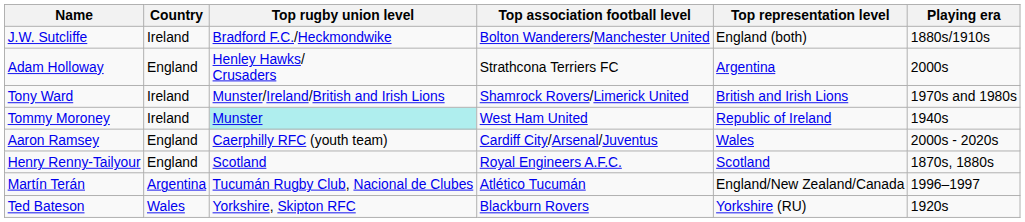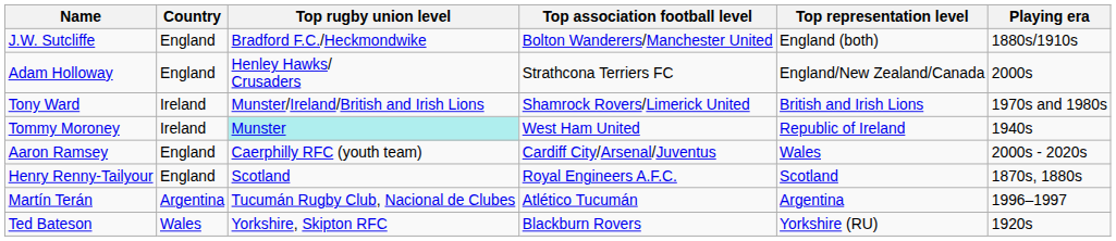 <table class="wikitable" style="font-size: 95%;">
 <tr>
 <th>Name</th>
 <th>Country</th>
 <th>Top rugby union level</th>
 <th>Top association football level</th>
 <th>Top representation level</th>
 <th>Playing era</th>
 </tr>
 <tr>
 <td><a href='#'>J.W. Sutcliffe</a></td>
-<td>Ireland</td>
+<td>England</td>
 <td><a href='#'>Bradford F.C.</a>/<a href='#'>Heckmondwike</a></td>
 <td><a href='#'>Bolton Wanderers</a>/<a href='#'>Manchester United</a></td>
 <td>England (both)</td>
 <td>1880s/1910s</td>
 </tr>
 <tr>
 <td><a href='#'>Adam Holloway</a></td>
 <td>England</td>
 <td><a href='#'>Henley Hawks</a>/<br><a href='#'>Crusaders</a></td>
 <td>Strathcona Terriers FC</td>
-<td><a href='#'>Argentina</a></td>
+<td>England/New Zealand/Canada</td>
 <td>2000s</td>
 </tr>
 <tr>
 <td><a href='#'>Tony Ward</a></td>
 <td>Ireland</td>
 <td><a href='#'>Munster</a>/<a href='#'>Ireland</a>/<a href='#'>British and Irish Lions</a></td>
 <td><a href='#'>Shamrock Rovers</a>/<a href='#'>Limerick United</a></td>
 <td><a href='#'>British and Irish Lions</a></td>
 <td>1970s and 1980s</td>
 </tr>
 <tr>
 <td><a href='#'>Tommy Moroney</a></td>
 <td>Ireland</td>
 <td style="background: paleturquoise;"><a href='#'>Munster</a></td>
 <td><a href='#'>West Ham United</a></td>
 <td><a href='#'>Republic of Ireland</a></td>
 <td>1940s</td>
 </tr>
 <tr>
 <td><a href='#'>Aaron Ramsey</a></td>
 <td>England</td>
 <td><a href='#'>Caerphilly RFC</a> (youth team)</td>
 <td><a href='#'>Cardiff City</a>/<a href='#'>Arsenal</a>/<a href='#'>Juventus</a></td>
 <td><a href='#'>Wales</a></td>
 <td>2000s - 2020s</td>
 </tr>
 <tr>
 <td><a href='#'>Henry Renny-Tailyour</a></td>
 <td>England</td>
 <td><a href='#'>Scotland</a></td>
 <td><a href='#'>Royal Engineers A.F.C.</a></td>
 <td><a href='#'>Scotland</a></td>
 <td>1870s, 1880s</td>
 </tr>
 <tr>
 <td><a href='#'>Martín Terán</a></td>
 <td><a href='#'>Argentina</a></td>
 <td><a href='#'>Tucumán Rugby Club</a>, <a href='#'>Nacional de Clubes</a></td>
 <td><a href='#'>Atlético Tucumán</a></td>
-<td>England/New Zealand/Canada</td>
+<td><a href='#'>Argentina</a></td>
 <td>1996–1997</td>
 </tr>
 <tr>
 <td><a href='#'>Ted Bateson</a></td>
 <td><a href='#'>Wales</a></td>
 <td><a href='#'>Yorkshire</a>, <a href='#'>Skipton RFC</a></td>
 <td><a href='#'>Blackburn Rovers</a></td>
 <td><a href='#'>Yorkshire</a> (RU)</td>
 <td>1920s</td>
 </tr>
 </table>
